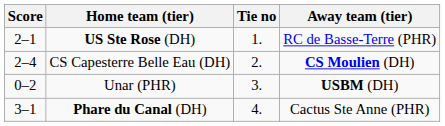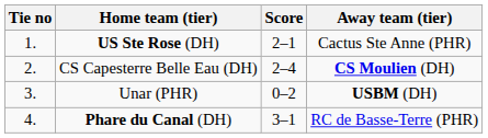 <table class="wikitable" style="text-align: center">
 <tr>
+<th>Tie no</th>
+<th>Home team (tier)</th>
 <th>Score</th>
-<th>Home team (tier)</th>
-<th>Tie no</th>
 <th>Away team (tier)</th>
 </tr>
 <tr>
+<td>1.</td>
+<td> <strong>US Ste Rose</strong> (DH)</td>
 <td>2–1</td>
-<td> <strong>US Ste Rose</strong> (DH)</td>
-<td>1.</td>
-<td><a href='#'>RC de Basse-Terre</a> (PHR) </td>
+<td>Cactus Ste Anne (PHR) </td>
 </tr>
 <tr>
+<td>2.</td>
+<td> CS Capesterre Belle Eau (DH)</td>
 <td>2–4</td>
-<td> CS Capesterre Belle Eau (DH)</td>
-<td>2.</td>
 <td><strong><a href='#'>CS Moulien</a></strong> (DH) </td>
 </tr>
 <tr>
+<td>3.</td>
+<td> Unar (PHR)</td>
 <td>0–2</td>
-<td> Unar (PHR)</td>
-<td>3.</td>
 <td><strong>USBM</strong> (DH) </td>
 </tr>
 <tr>
+<td>4.</td>
+<td> <strong>Phare du Canal</strong> (DH)</td>
 <td>3–1</td>
-<td> <strong>Phare du Canal</strong> (DH)</td>
-<td>4.</td>
-<td>Cactus Ste Anne (PHR) </td>
+<td><a href='#'>RC de Basse-Terre</a> (PHR) </td>
 </tr>
 </table>
